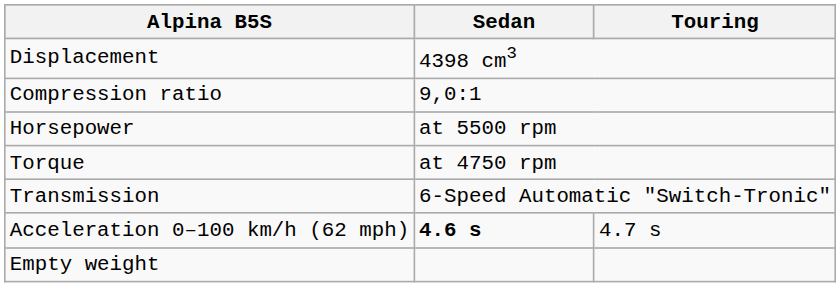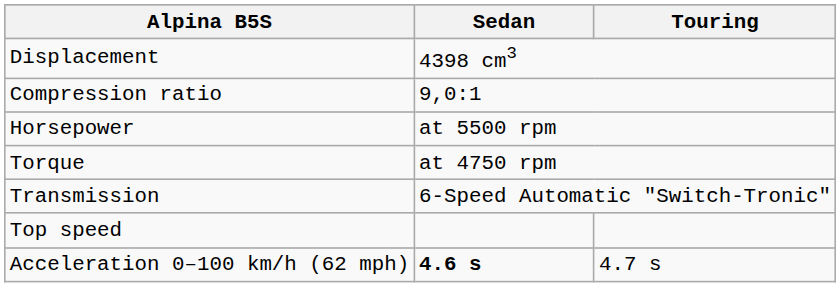 <table class="wikitable">
 <tr style="background:#CCCCCC;">
 <th>Alpina B5S</th>
 <th>Sedan</th>
 <th>Touring</th>
 </tr>
 <tr>
 <td>Displacement</td>
 <td colspan="2">4398 cm<sup>3</sup></td>
 </tr>
 <tr>
 <td>Compression ratio</td>
 <td colspan="2">9,0:1</td>
 </tr>
 <tr>
 <td>Horsepower</td>
 <td colspan="2"> at 5500 rpm</td>
 </tr>
 <tr>
 <td>Torque</td>
 <td colspan="2"> at 4750 rpm</td>
 </tr>
 <tr>
 <td>Transmission</td>
 <td colspan="2">6-Speed Automatic "Switch-Tronic"</td>
 </tr>
 <tr>
+<td>Top speed</td>
+<td></td>
+<td></td>
+</tr>
+<tr>
 <td>Acceleration 0–100 km/h (62 mph)</td>
 <td><strong>4.6 s</strong></td>
 <td>4.7 s</td>
 </tr>
-<tr>
-<td>Empty weight</td>
-<td></td>
-<td></td>
-</tr>
 </table>
